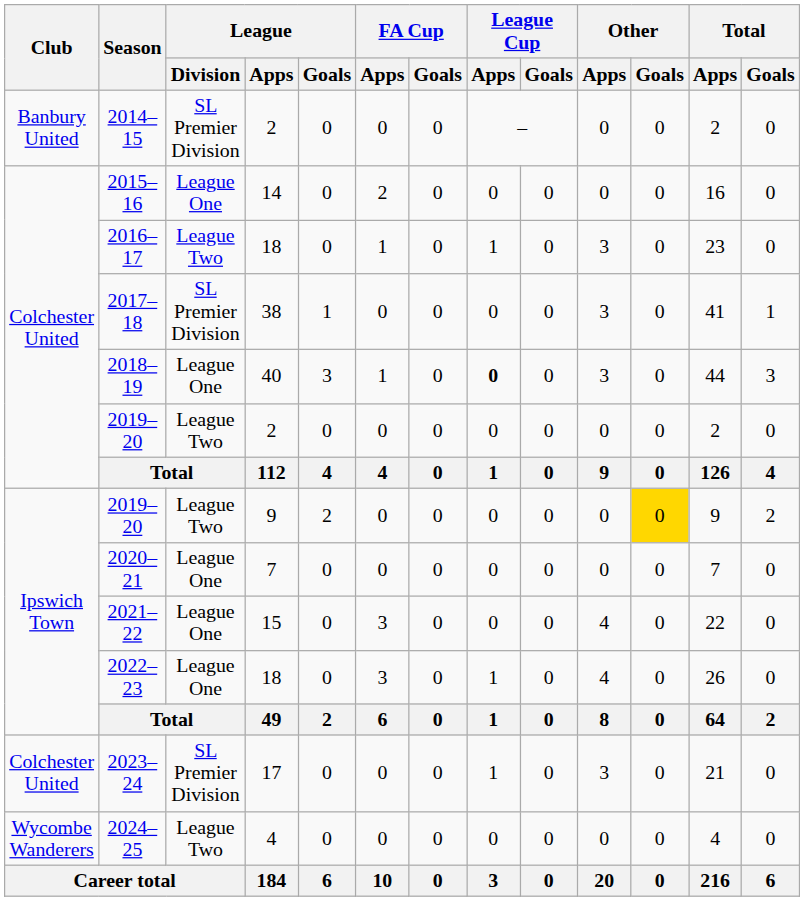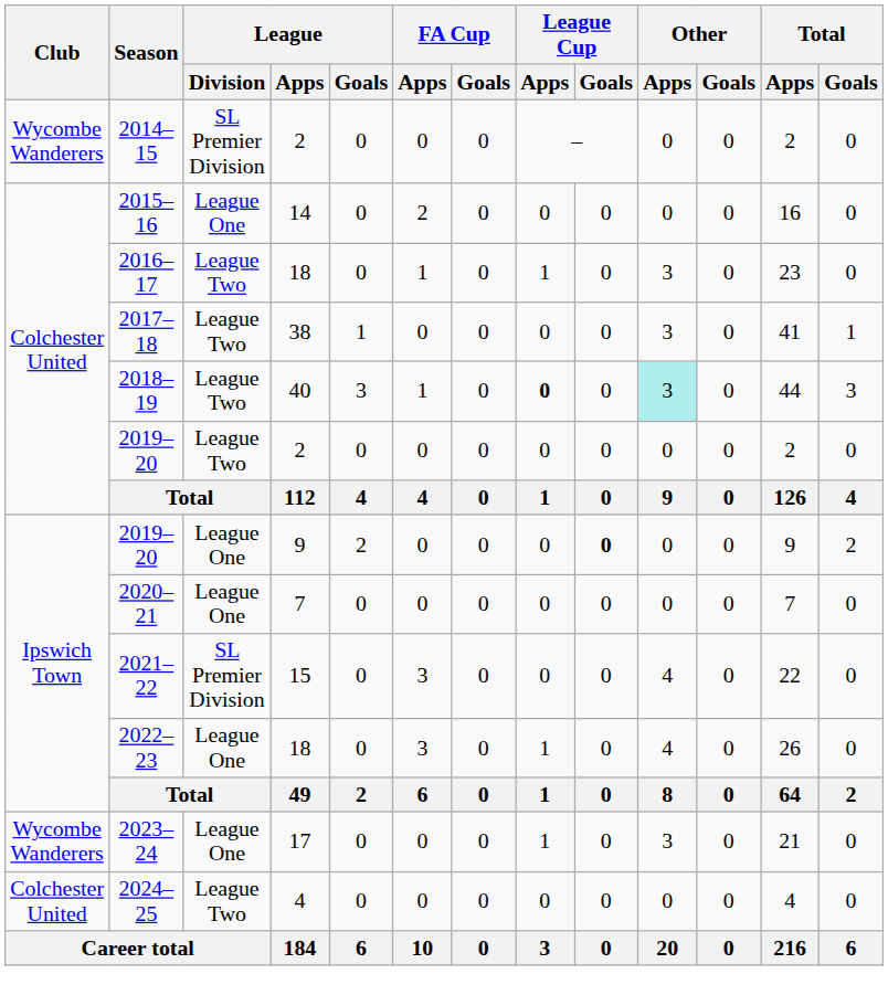 <table class=wikitable style="text-align: center;">
 <tr>
 <th rowspan=2>Club</th>
 <th rowspan=2>Season</th>
 <th colspan=3>League</th>
 <th colspan=2><a href='#'>FA Cup</a></th>
 <th colspan=2><a href='#'>League Cup</a></th>
 <th colspan=2>Other</th>
 <th colspan=2>Total</th>
 </tr>
 <tr>
 <th>Division</th>
 <th>Apps</th>
 <th>Goals</th>
 <th>Apps</th>
 <th>Goals</th>
 <th>Apps</th>
 <th>Goals</th>
 <th>Apps</th>
 <th>Goals</th>
 <th>Apps</th>
 <th>Goals</th>
 </tr>
 <tr>
-<td><a href='#'>Banbury United</a></td>
+<td><a href='#'>Wycombe Wanderers</a></td>
 <td><a href='#'>2014–15</a></td>
 <td><a href='#'>SL</a> Premier Division</td>
 <td>2</td>
 <td>0</td>
 <td>0</td>
 <td>0</td>
 <td colspan=2>–</td>
 <td>0</td>
 <td>0</td>
 <td>2</td>
 <td>0</td>
 </tr>
 <tr>
 <td rowspan=6><a href='#'>Colchester United</a></td>
 <td><a href='#'>2015–16</a></td>
 <td><a href='#'>League One</a></td>
 <td>14</td>
 <td>0</td>
 <td>2</td>
 <td>0</td>
 <td>0</td>
 <td>0</td>
 <td>0</td>
 <td>0</td>
 <td>16</td>
 <td>0</td>
 </tr>
 <tr>
 <td><a href='#'>2016–17</a></td>
 <td><a href='#'>League Two</a></td>
 <td>18</td>
 <td>0</td>
 <td>1</td>
 <td>0</td>
 <td>1</td>
 <td>0</td>
 <td>3</td>
 <td>0</td>
 <td>23</td>
 <td>0</td>
 </tr>
 <tr>
 <td><a href='#'>2017–18</a></td>
-<td><a href='#'>SL</a> Premier Division</td>
+<td>League Two</td>
 <td>38</td>
 <td>1</td>
 <td>0</td>
 <td>0</td>
 <td>0</td>
 <td>0</td>
 <td>3</td>
 <td>0</td>
 <td>41</td>
 <td>1</td>
 </tr>
 <tr>
 <td><a href='#'>2018–19</a></td>
-<td>League One</td>
+<td>League Two</td>
 <td>40</td>
 <td>3</td>
 <td>1</td>
 <td>0</td>
 <td><strong>0</strong></td>
 <td>0</td>
-<td>3</td>
+<td style="background: paleturquoise;">3</td>
 <td>0</td>
 <td>44</td>
 <td>3</td>
 </tr>
 <tr>
 <td><a href='#'>2019–20</a></td>
 <td>League Two</td>
 <td>2</td>
 <td>0</td>
 <td>0</td>
 <td>0</td>
 <td>0</td>
 <td>0</td>
 <td>0</td>
 <td>0</td>
 <td>2</td>
 <td>0</td>
 </tr>
 <tr>
 <th colspan=2>Total</th>
 <th>112</th>
 <th>4</th>
 <th>4</th>
 <th>0</th>
 <th>1</th>
 <th>0</th>
 <th>9</th>
 <th>0</th>
 <th>126</th>
 <th>4</th>
 </tr>
 <tr>
 <td rowspan=5><a href='#'>Ipswich Town</a></td>
 <td><a href='#'>2019–20</a></td>
-<td>League Two</td>
+<td>League One</td>
 <td>9</td>
 <td>2</td>
 <td>0</td>
 <td>0</td>
 <td>0</td>
+<td><strong>0</strong></td>
 <td>0</td>
 <td>0</td>
-<td style="background: gold;">0</td>
 <td>9</td>
 <td>2</td>
 </tr>
 <tr>
 <td><a href='#'>2020–21</a></td>
 <td>League One</td>
 <td>7</td>
 <td>0</td>
 <td>0</td>
 <td>0</td>
 <td>0</td>
 <td>0</td>
 <td>0</td>
 <td>0</td>
 <td>7</td>
 <td>0</td>
 </tr>
 <tr>
 <td><a href='#'>2021–22</a></td>
-<td>League One</td>
+<td><a href='#'>SL</a> Premier Division</td>
 <td>15</td>
 <td>0</td>
 <td>3</td>
 <td>0</td>
 <td>0</td>
 <td>0</td>
 <td>4</td>
 <td>0</td>
 <td>22</td>
 <td>0</td>
 </tr>
 <tr>
 <td><a href='#'>2022–23</a></td>
 <td>League One</td>
 <td>18</td>
 <td>0</td>
 <td>3</td>
 <td>0</td>
 <td>1</td>
 <td>0</td>
 <td>4</td>
 <td>0</td>
 <td>26</td>
 <td>0</td>
 </tr>
 <tr>
 <th colspan=2>Total</th>
 <th>49</th>
 <th>2</th>
 <th>6</th>
 <th>0</th>
 <th>1</th>
 <th>0</th>
 <th>8</th>
 <th>0</th>
 <th>64</th>
 <th>2</th>
 </tr>
 <tr>
-<td><a href='#'>Colchester United</a></td>
+<td><a href='#'>Wycombe Wanderers</a></td>
 <td><a href='#'>2023–24</a></td>
-<td><a href='#'>SL</a> Premier Division</td>
+<td>League One</td>
 <td>17</td>
 <td>0</td>
 <td>0</td>
 <td>0</td>
 <td>1</td>
 <td>0</td>
 <td>3</td>
 <td>0</td>
 <td>21</td>
 <td>0</td>
 </tr>
 <tr>
-<td><a href='#'>Wycombe Wanderers</a></td>
+<td><a href='#'>Colchester United</a></td>
 <td><a href='#'>2024–25</a></td>
 <td>League Two</td>
 <td>4</td>
 <td>0</td>
 <td>0</td>
 <td>0</td>
 <td>0</td>
 <td>0</td>
 <td>0</td>
 <td>0</td>
 <td>4</td>
 <td>0</td>
 </tr>
 <tr>
 <th colspan=3>Career total</th>
 <th>184</th>
 <th>6</th>
 <th>10</th>
 <th>0</th>
 <th>3</th>
 <th>0</th>
 <th>20</th>
 <th>0</th>
 <th>216</th>
 <th>6</th>
 </tr>
 </table>
